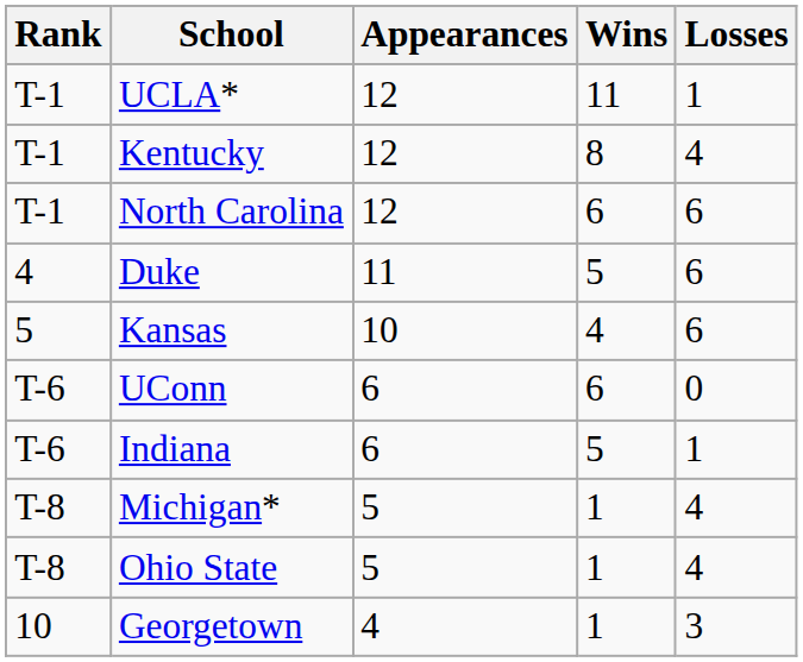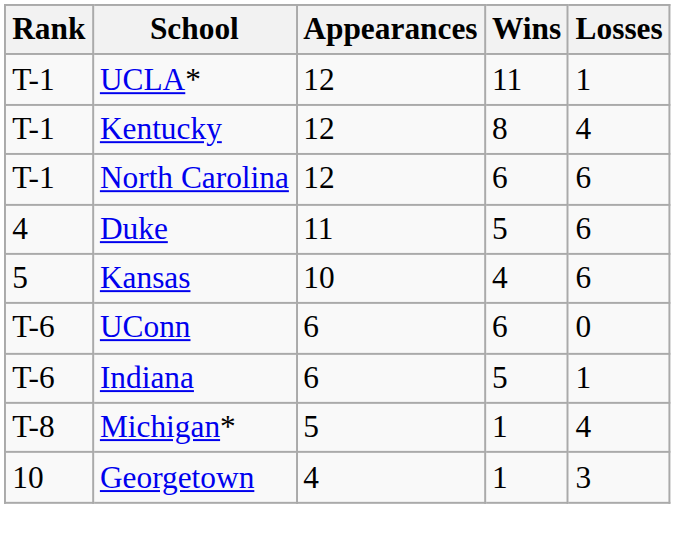 <table class="wikitable sortable">
 <tr>
 <th>Rank</th>
 <th>School</th>
 <th>Appearances</th>
 <th>Wins</th>
 <th>Losses</th>
 </tr>
 <tr>
 <td>T-1</td>
 <td><a href='#'>UCLA</a>*</td>
 <td>12</td>
 <td>11</td>
 <td>1</td>
 </tr>
 <tr>
 <td>T-1</td>
 <td><a href='#'>Kentucky</a></td>
 <td>12</td>
 <td>8</td>
 <td>4</td>
 </tr>
 <tr>
 <td>T-1</td>
 <td><a href='#'>North Carolina</a></td>
 <td>12</td>
 <td>6</td>
 <td>6</td>
 </tr>
 <tr>
 <td>4</td>
 <td><a href='#'>Duke</a></td>
 <td>11</td>
 <td>5</td>
 <td>6</td>
 </tr>
 <tr>
 <td>5</td>
 <td><a href='#'>Kansas</a></td>
 <td>10</td>
 <td>4</td>
 <td>6</td>
 </tr>
 <tr>
 <td>T-6</td>
 <td><a href='#'>UConn</a></td>
 <td>6</td>
 <td>6</td>
 <td>0</td>
 </tr>
 <tr>
 <td>T-6</td>
 <td><a href='#'>Indiana</a></td>
 <td>6</td>
 <td>5</td>
 <td>1</td>
 </tr>
 <tr>
 <td>T-8</td>
 <td><a href='#'>Michigan</a>*</td>
 <td>5</td>
 <td>1</td>
 <td>4</td>
 </tr>
 <tr>
-<td>T-8</td>
-<td><a href='#'>Ohio State</a></td>
-<td>5</td>
-<td>1</td>
-<td>4</td>
-</tr>
-<tr>
 <td>10</td>
 <td><a href='#'>Georgetown</a></td>
 <td>4</td>
 <td>1</td>
 <td>3</td>
 </tr>
 </table>
